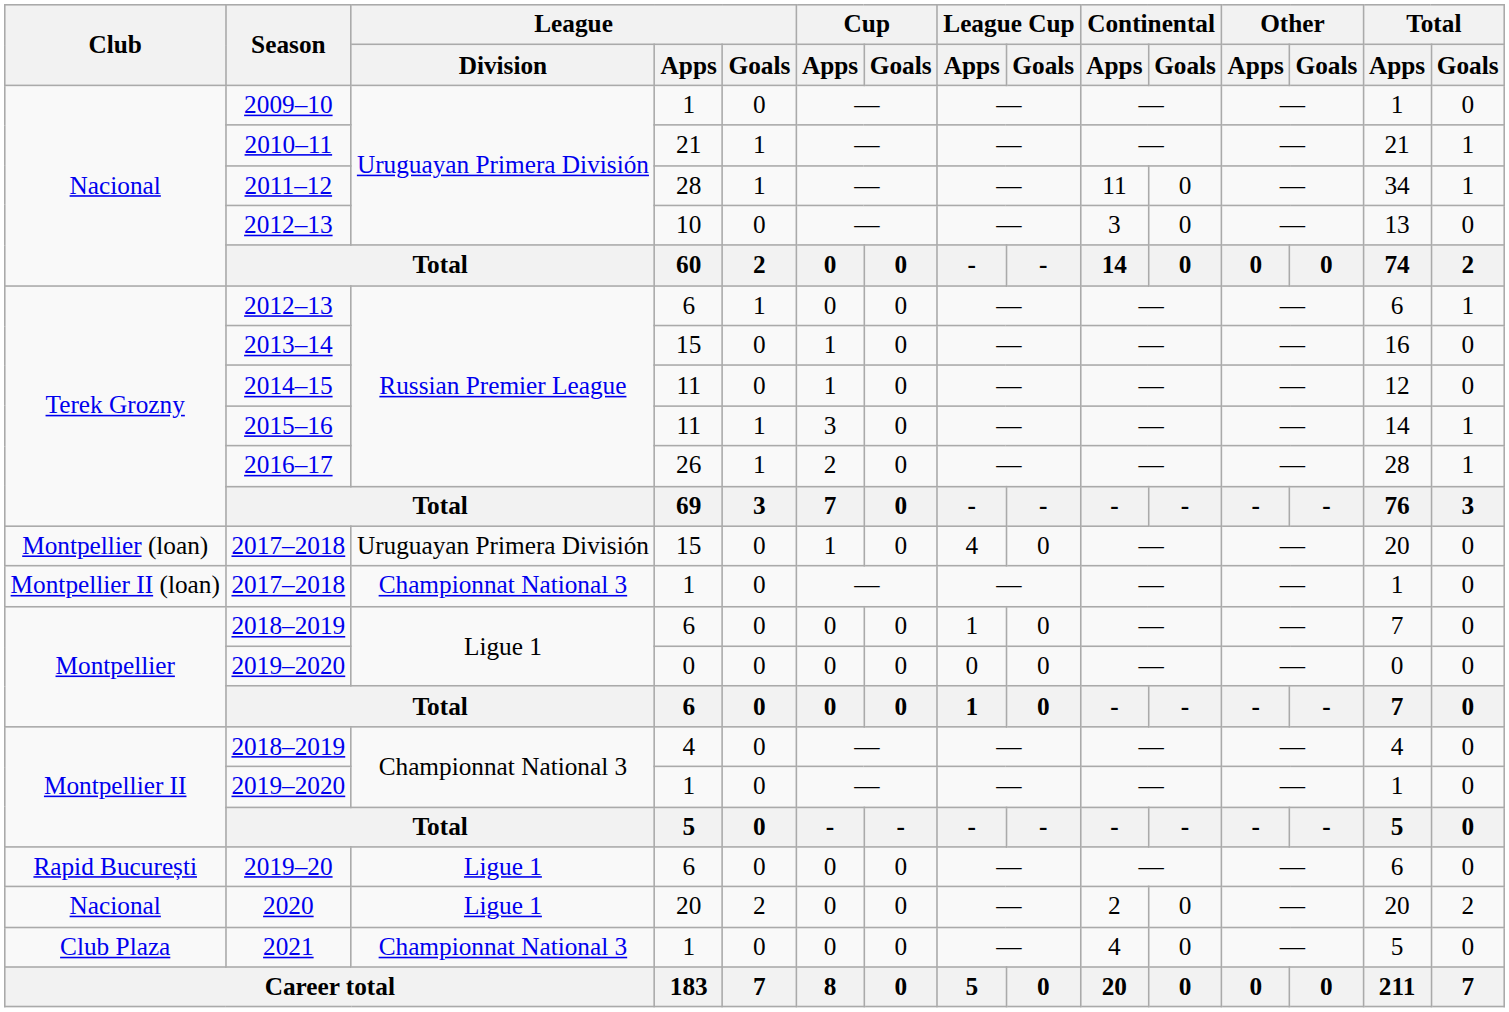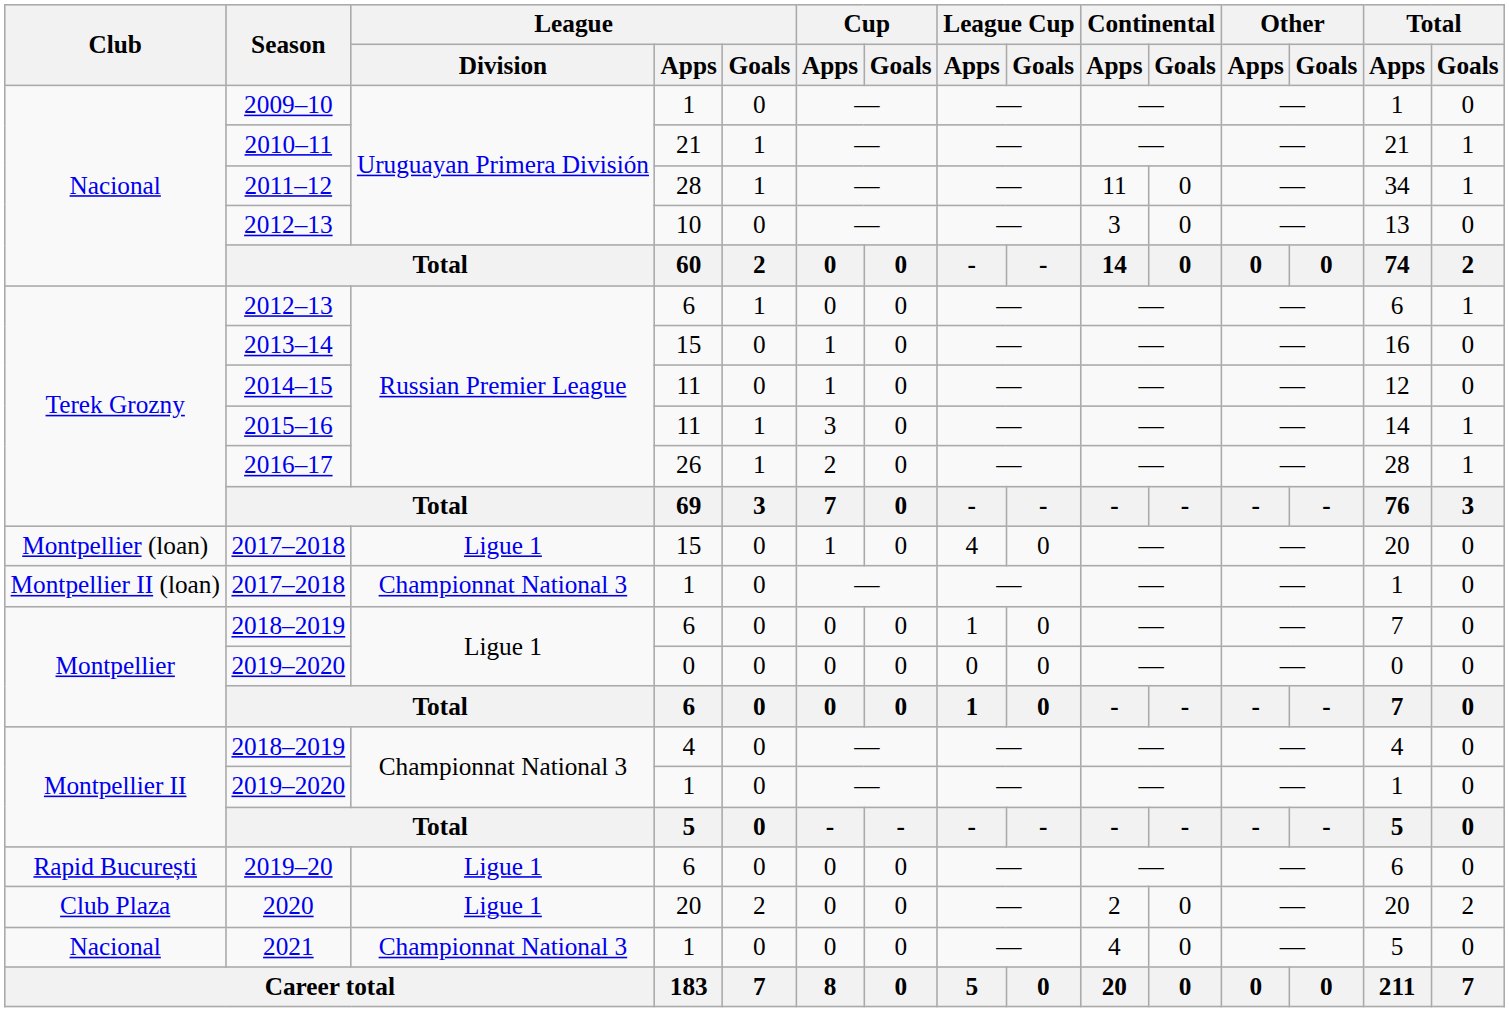 <table class="wikitable" style="text-align: center">
 <tr>
 <th rowspan="2">Club</th>
 <th rowspan="2">Season</th>
 <th colspan="3">League</th>
 <th colspan="2">Cup</th>
 <th colspan="2">League Cup</th>
 <th colspan="2">Continental</th>
 <th colspan="2">Other</th>
 <th colspan="2">Total</th>
 </tr>
 <tr>
 <th>Division</th>
 <th>Apps</th>
 <th>Goals</th>
 <th>Apps</th>
 <th>Goals</th>
 <th>Apps</th>
 <th>Goals</th>
 <th>Apps</th>
 <th>Goals</th>
 <th>Apps</th>
 <th>Goals</th>
 <th>Apps</th>
 <th>Goals</th>
 </tr>
 <tr>
 <td rowspan="5"><a href='#'>Nacional</a></td>
 <td><a href='#'>2009–10</a></td>
 <td rowspan="4"><a href='#'>Uruguayan Primera División</a></td>
 <td>1</td>
 <td>0</td>
 <td colspan="2">—</td>
 <td colspan="2">—</td>
 <td colspan="2">—</td>
 <td colspan="2">—</td>
 <td>1</td>
 <td>0</td>
 </tr>
 <tr>
 <td><a href='#'>2010–11</a></td>
 <td>21</td>
 <td>1</td>
 <td colspan="2">—</td>
 <td colspan="2">—</td>
 <td colspan="2">—</td>
 <td colspan="2">—</td>
 <td>21</td>
 <td>1</td>
 </tr>
 <tr>
 <td><a href='#'>2011–12</a></td>
 <td>28</td>
 <td>1</td>
 <td colspan="2">—</td>
 <td colspan="2">—</td>
 <td>11</td>
 <td>0</td>
 <td colspan="2">—</td>
 <td>34</td>
 <td>1</td>
 </tr>
 <tr>
 <td><a href='#'>2012–13</a></td>
 <td>10</td>
 <td>0</td>
 <td colspan="2">—</td>
 <td colspan="2">—</td>
 <td>3</td>
 <td>0</td>
 <td colspan="2">—</td>
 <td>13</td>
 <td>0</td>
 </tr>
 <tr>
 <th colspan="2">Total</th>
 <th>60</th>
 <th>2</th>
 <th>0</th>
 <th>0</th>
 <th>-</th>
 <th>-</th>
 <th>14</th>
 <th>0</th>
 <th>0</th>
 <th>0</th>
 <th>74</th>
 <th>2</th>
 </tr>
 <tr>
 <td rowspan="6"><a href='#'>Terek Grozny</a></td>
 <td><a href='#'>2012–13</a></td>
 <td rowspan="5"><a href='#'>Russian Premier League</a></td>
 <td>6</td>
 <td>1</td>
 <td>0</td>
 <td>0</td>
 <td colspan="2">—</td>
 <td colspan="2">—</td>
 <td colspan="2">—</td>
 <td>6</td>
 <td>1</td>
 </tr>
 <tr>
 <td><a href='#'>2013–14</a></td>
 <td>15</td>
 <td>0</td>
 <td>1</td>
 <td>0</td>
 <td colspan="2">—</td>
 <td colspan="2">—</td>
 <td colspan="2">—</td>
 <td>16</td>
 <td>0</td>
 </tr>
 <tr>
 <td><a href='#'>2014–15</a></td>
 <td>11</td>
 <td>0</td>
 <td>1</td>
 <td>0</td>
 <td colspan="2">—</td>
 <td colspan="2">—</td>
 <td colspan="2">—</td>
 <td>12</td>
 <td>0</td>
 </tr>
 <tr>
 <td><a href='#'>2015–16</a></td>
 <td>11</td>
 <td>1</td>
 <td>3</td>
 <td>0</td>
 <td colspan="2">—</td>
 <td colspan="2">—</td>
 <td colspan="2">—</td>
 <td>14</td>
 <td>1</td>
 </tr>
 <tr>
 <td><a href='#'>2016–17</a></td>
 <td>26</td>
 <td>1</td>
 <td>2</td>
 <td>0</td>
 <td colspan="2">—</td>
 <td colspan="2">—</td>
 <td colspan="2">—</td>
 <td>28</td>
 <td>1</td>
 </tr>
 <tr>
 <th colspan="2">Total</th>
 <th>69</th>
 <th>3</th>
 <th>7</th>
 <th>0</th>
 <th>-</th>
 <th>-</th>
 <th>-</th>
 <th>-</th>
 <th>-</th>
 <th>-</th>
 <th>76</th>
 <th>3</th>
 </tr>
 <tr>
 <td><a href='#'>Montpellier</a> (loan)</td>
 <td><a href='#'>2017–2018</a></td>
-<td>Uruguayan Primera División</td>
+<td><a href='#'>Ligue 1</a></td>
 <td>15</td>
 <td>0</td>
 <td>1</td>
 <td>0</td>
 <td>4</td>
 <td>0</td>
 <td colspan="2">—</td>
 <td colspan="2">—</td>
 <td>20</td>
 <td>0</td>
 </tr>
 <tr>
 <td><a href='#'>Montpellier II</a> (loan)</td>
 <td><a href='#'>2017–2018</a></td>
 <td><a href='#'>Championnat National 3</a></td>
 <td>1</td>
 <td>0</td>
 <td colspan="2">—</td>
 <td colspan="2">—</td>
 <td colspan="2">—</td>
 <td colspan="2">—</td>
 <td>1</td>
 <td>0</td>
 </tr>
 <tr>
 <td rowspan="3"><a href='#'>Montpellier</a></td>
 <td><a href='#'>2018–2019</a></td>
 <td rowspan="2">Ligue 1</td>
 <td>6</td>
 <td>0</td>
 <td>0</td>
 <td>0</td>
 <td>1</td>
 <td>0</td>
 <td colspan="2">—</td>
 <td colspan="2">—</td>
 <td>7</td>
 <td>0</td>
 </tr>
 <tr>
 <td><a href='#'>2019–2020</a></td>
 <td>0</td>
 <td>0</td>
 <td>0</td>
 <td>0</td>
 <td>0</td>
 <td>0</td>
 <td colspan="2">—</td>
 <td colspan="2">—</td>
 <td>0</td>
 <td>0</td>
 </tr>
 <tr>
 <th colspan="2">Total</th>
 <th>6</th>
 <th>0</th>
 <th>0</th>
 <th>0</th>
 <th>1</th>
 <th>0</th>
 <th>-</th>
 <th>-</th>
 <th>-</th>
 <th>-</th>
 <th>7</th>
 <th>0</th>
 </tr>
 <tr>
 <td rowspan="3"><a href='#'>Montpellier II</a></td>
 <td><a href='#'>2018–2019</a></td>
 <td rowspan="2">Championnat National 3</td>
 <td>4</td>
 <td>0</td>
 <td colspan="2">—</td>
 <td colspan="2">—</td>
 <td colspan="2">—</td>
 <td colspan="2">—</td>
 <td>4</td>
 <td>0</td>
 </tr>
 <tr>
 <td><a href='#'>2019–2020</a></td>
 <td>1</td>
 <td>0</td>
 <td colspan="2">—</td>
 <td colspan="2">—</td>
 <td colspan="2">—</td>
 <td colspan="2">—</td>
 <td>1</td>
 <td>0</td>
 </tr>
 <tr>
 <th colspan="2">Total</th>
 <th>5</th>
 <th>0</th>
 <th>-</th>
 <th>-</th>
 <th>-</th>
 <th>-</th>
 <th>-</th>
 <th>-</th>
 <th>-</th>
 <th>-</th>
 <th>5</th>
 <th>0</th>
 </tr>
 <tr>
 <td><a href='#'>Rapid București</a></td>
 <td><a href='#'>2019–20</a></td>
 <td><a href='#'>Ligue 1</a></td>
 <td>6</td>
 <td>0</td>
 <td>0</td>
 <td>0</td>
 <td colspan="2">—</td>
 <td colspan="2">—</td>
 <td colspan="2">—</td>
 <td>6</td>
 <td>0</td>
 </tr>
 <tr>
-<td><a href='#'>Nacional</a></td>
+<td><a href='#'>Club Plaza</a></td>
 <td><a href='#'>2020</a></td>
 <td><a href='#'>Ligue 1</a></td>
 <td>20</td>
 <td>2</td>
 <td>0</td>
 <td>0</td>
 <td colspan="2">—</td>
 <td>2</td>
 <td>0</td>
 <td colspan="2">—</td>
 <td>20</td>
 <td>2</td>
 </tr>
 <tr>
-<td><a href='#'>Club Plaza</a></td>
+<td><a href='#'>Nacional</a></td>
 <td><a href='#'>2021</a></td>
 <td><a href='#'>Championnat National 3</a></td>
 <td>1</td>
 <td>0</td>
 <td>0</td>
 <td>0</td>
 <td colspan="2">—</td>
 <td>4</td>
 <td>0</td>
 <td colspan="2">—</td>
 <td>5</td>
 <td>0</td>
 </tr>
 <tr>
 <th colspan="3">Career total</th>
 <th>183</th>
 <th>7</th>
 <th>8</th>
 <th>0</th>
 <th>5</th>
 <th>0</th>
 <th>20</th>
 <th>0</th>
 <th>0</th>
 <th>0</th>
 <th>211</th>
 <th>7</th>
 </tr>
 </table>
